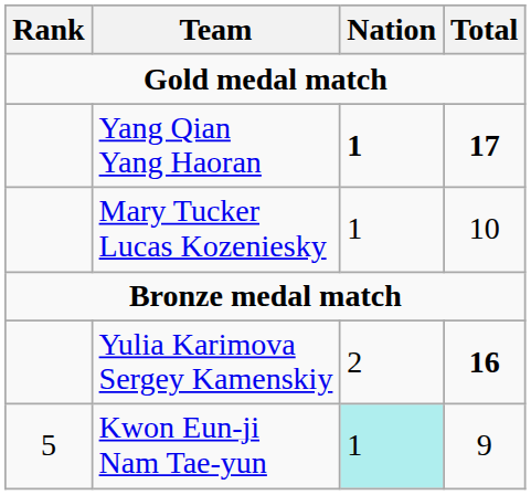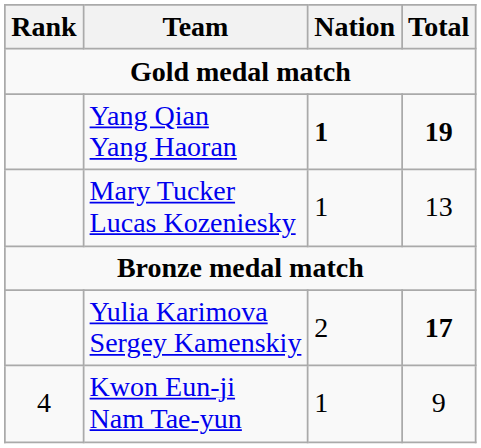 <table class="wikitable" style="text-align:center">
 <tr>
 <th>Rank</th>
 <th>Team</th>
 <th>Nation</th>
 <th>Total</th>
 </tr>
 <tr>
 <td colspan=4><strong>Gold medal match</strong></td>
 </tr>
 <tr>
 <td></td>
 <td align=left><a href='#'>Yang Qian</a><br><a href='#'>Yang Haoran</a></td>
 <td align=left><strong> 1</strong></td>
-<td><strong>17</strong></td>
+<td><strong>19</strong></td>
 </tr>
 <tr>
 <td></td>
 <td align=left><a href='#'>Mary Tucker</a><br><a href='#'>Lucas Kozeniesky</a></td>
 <td align=left> 1</td>
-<td>10</td>
+<td>13</td>
 </tr>
 <tr>
 <td colspan=4><strong>Bronze medal match</strong></td>
 </tr>
 <tr>
 <td></td>
 <td align=left><a href='#'>Yulia Karimova</a><br><a href='#'>Sergey Kamenskiy</a></td>
 <td align=left> 2</td>
-<td><strong>16</strong></td>
+<td><strong>17</strong></td>
 </tr>
 <tr>
-<td>5</td>
+<td>4</td>
 <td align=left><a href='#'>Kwon Eun-ji</a><br><a href='#'>Nam Tae-yun</a></td>
-<td align=left style="background: paleturquoise;"> 1</td>
+<td align=left> 1</td>
 <td>9</td>
 </tr>
 </table>
